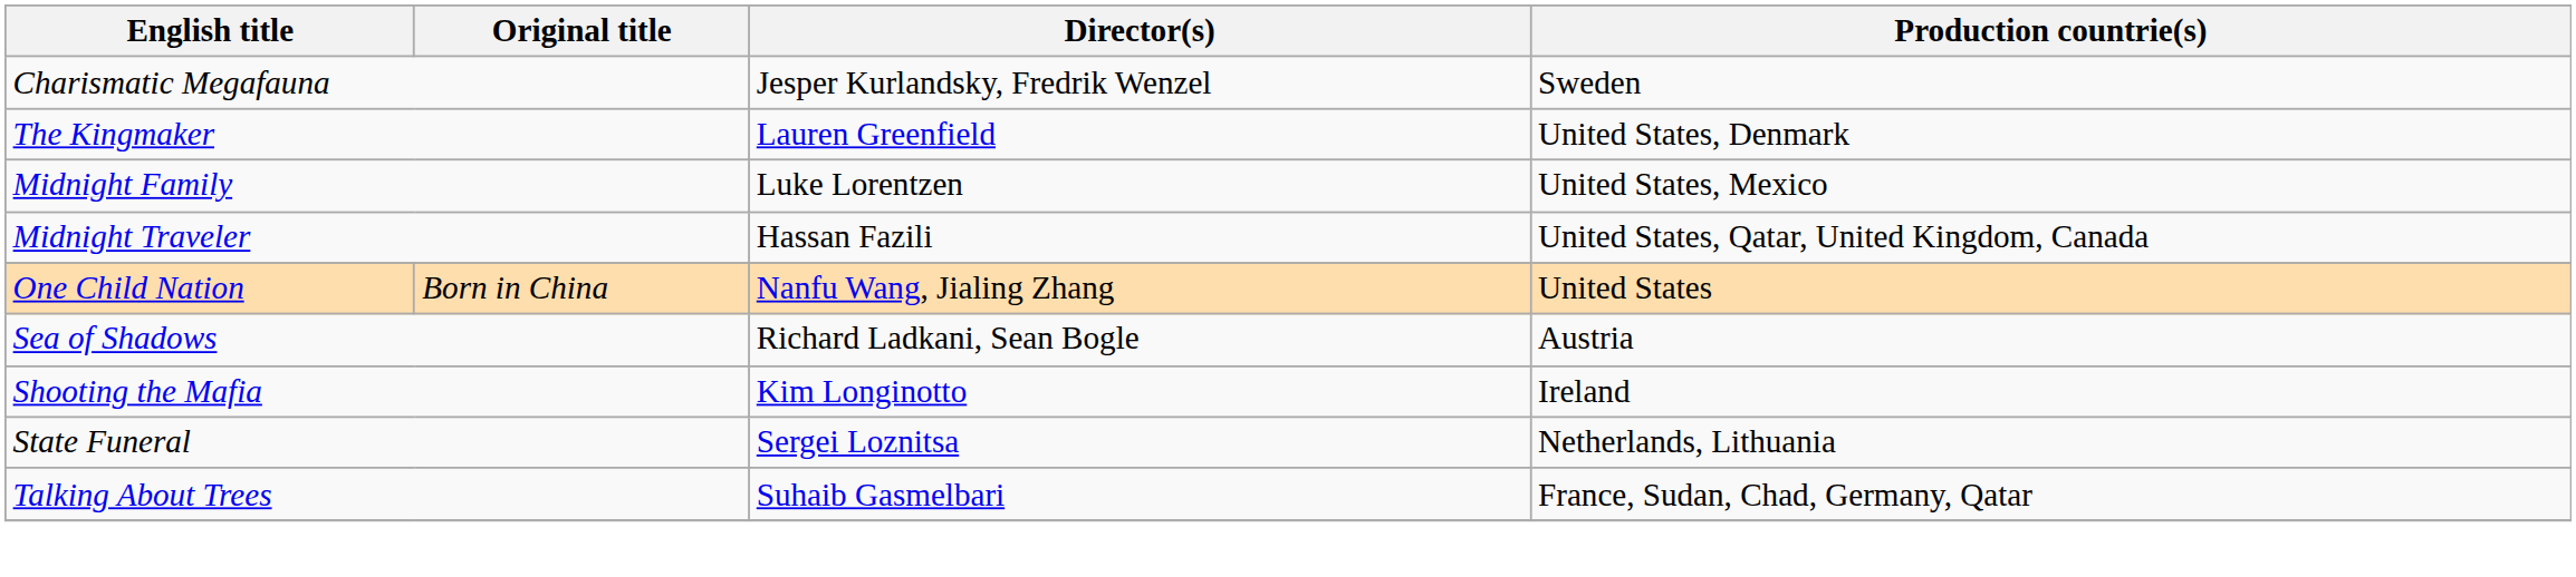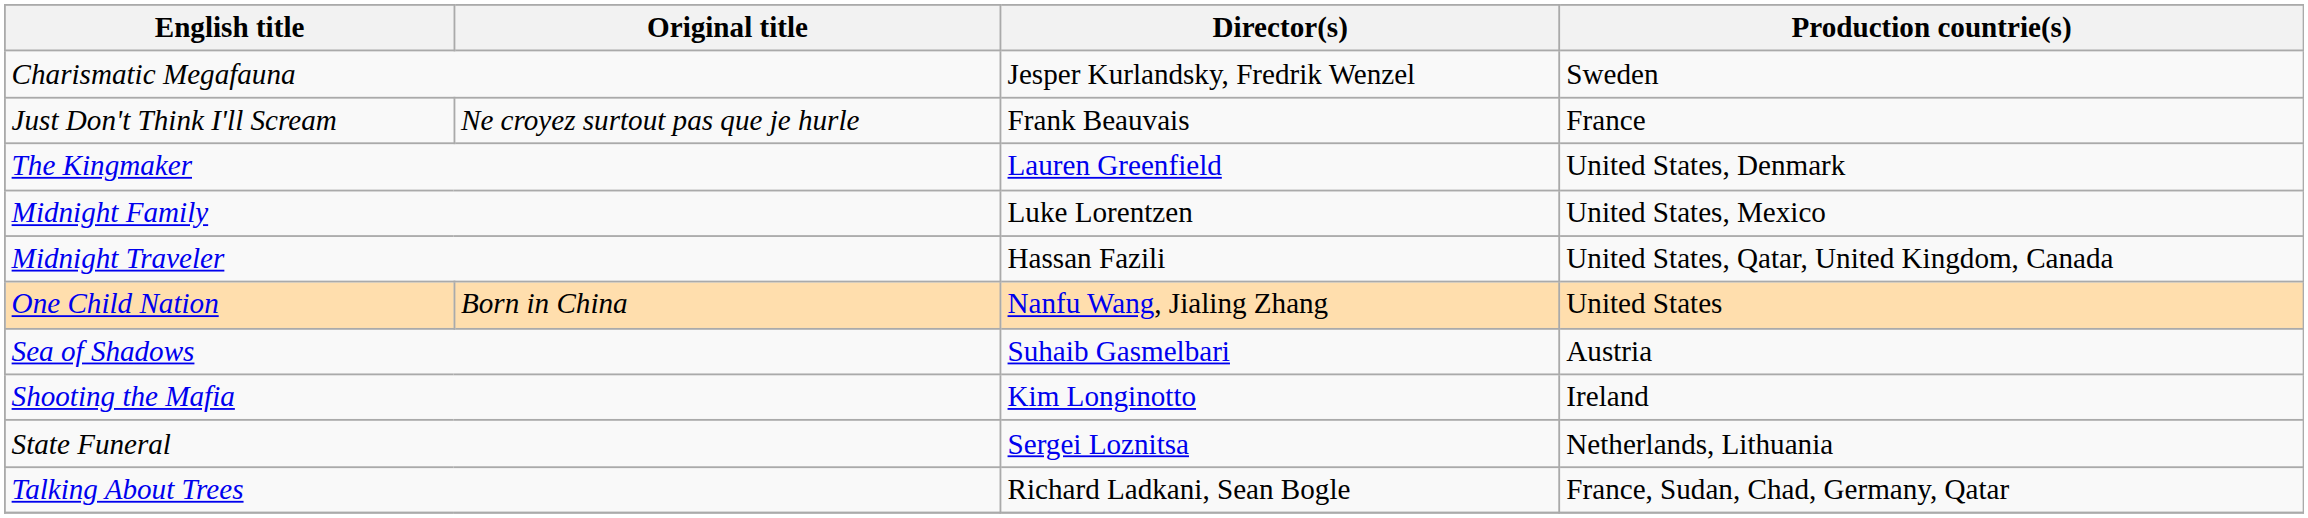 <table class="sortable wikitable" style="width:100%; margin-bottom:4px" cellpadding="5">
 <tr>
 <th scope="col">English title</th>
 <th scope="col">Original title</th>
 <th scope="col">Director(s)</th>
 <th scope="col">Production countrie(s)</th>
 </tr>
 <tr>
 <td colspan="2"><em>Charismatic Megafauna</em></td>
 <td>Jesper Kurlandsky, Fredrik Wenzel</td>
 <td>Sweden</td>
+</tr>
+<tr>
+<td><em>Just Don't Think I'll Scream</em></td>
+<td><em>Ne croyez surtout pas que je hurle</em></td>
+<td>Frank Beauvais</td>
+<td>France</td>
 </tr>
 <tr>
 <td colspan="2"><em><a href='#'>The Kingmaker</a></em></td>
 <td><a href='#'>Lauren Greenfield</a></td>
 <td>United States, Denmark</td>
 </tr>
 <tr>
 <td colspan="2"><em><a href='#'>Midnight Family</a></em></td>
 <td>Luke Lorentzen</td>
 <td>United States, Mexico</td>
 </tr>
 <tr>
 <td colspan="2"><em><a href='#'>Midnight Traveler</a></em></td>
 <td>Hassan Fazili</td>
 <td>United States, Qatar, United Kingdom, Canada</td>
 </tr>
 <tr style="background:#FFDEAD;">
 <td><em><a href='#'>One Child Nation</a></em></td>
 <td><em>Born in China</em></td>
 <td><a href='#'>Nanfu Wang</a>, Jialing Zhang</td>
 <td>United States</td>
 </tr>
 <tr>
 <td colspan="2"><em><a href='#'>Sea of Shadows</a></em></td>
-<td>Richard Ladkani, Sean Bogle</td>
+<td><a href='#'>Suhaib Gasmelbari</a></td>
 <td>Austria</td>
 </tr>
 <tr>
 <td colspan="2"><em><a href='#'>Shooting the Mafia</a></em></td>
 <td><a href='#'>Kim Longinotto</a></td>
 <td>Ireland</td>
 </tr>
 <tr>
 <td colspan="2"><em>State Funeral</em></td>
 <td><a href='#'>Sergei Loznitsa</a></td>
 <td>Netherlands, Lithuania</td>
 </tr>
 <tr>
 <td colspan="2"><em><a href='#'>Talking About Trees</a></em></td>
-<td><a href='#'>Suhaib Gasmelbari</a></td>
+<td>Richard Ladkani, Sean Bogle</td>
 <td>France, Sudan, Chad, Germany, Qatar</td>
 </tr>
 <tr>
 </tr>
 </table>
